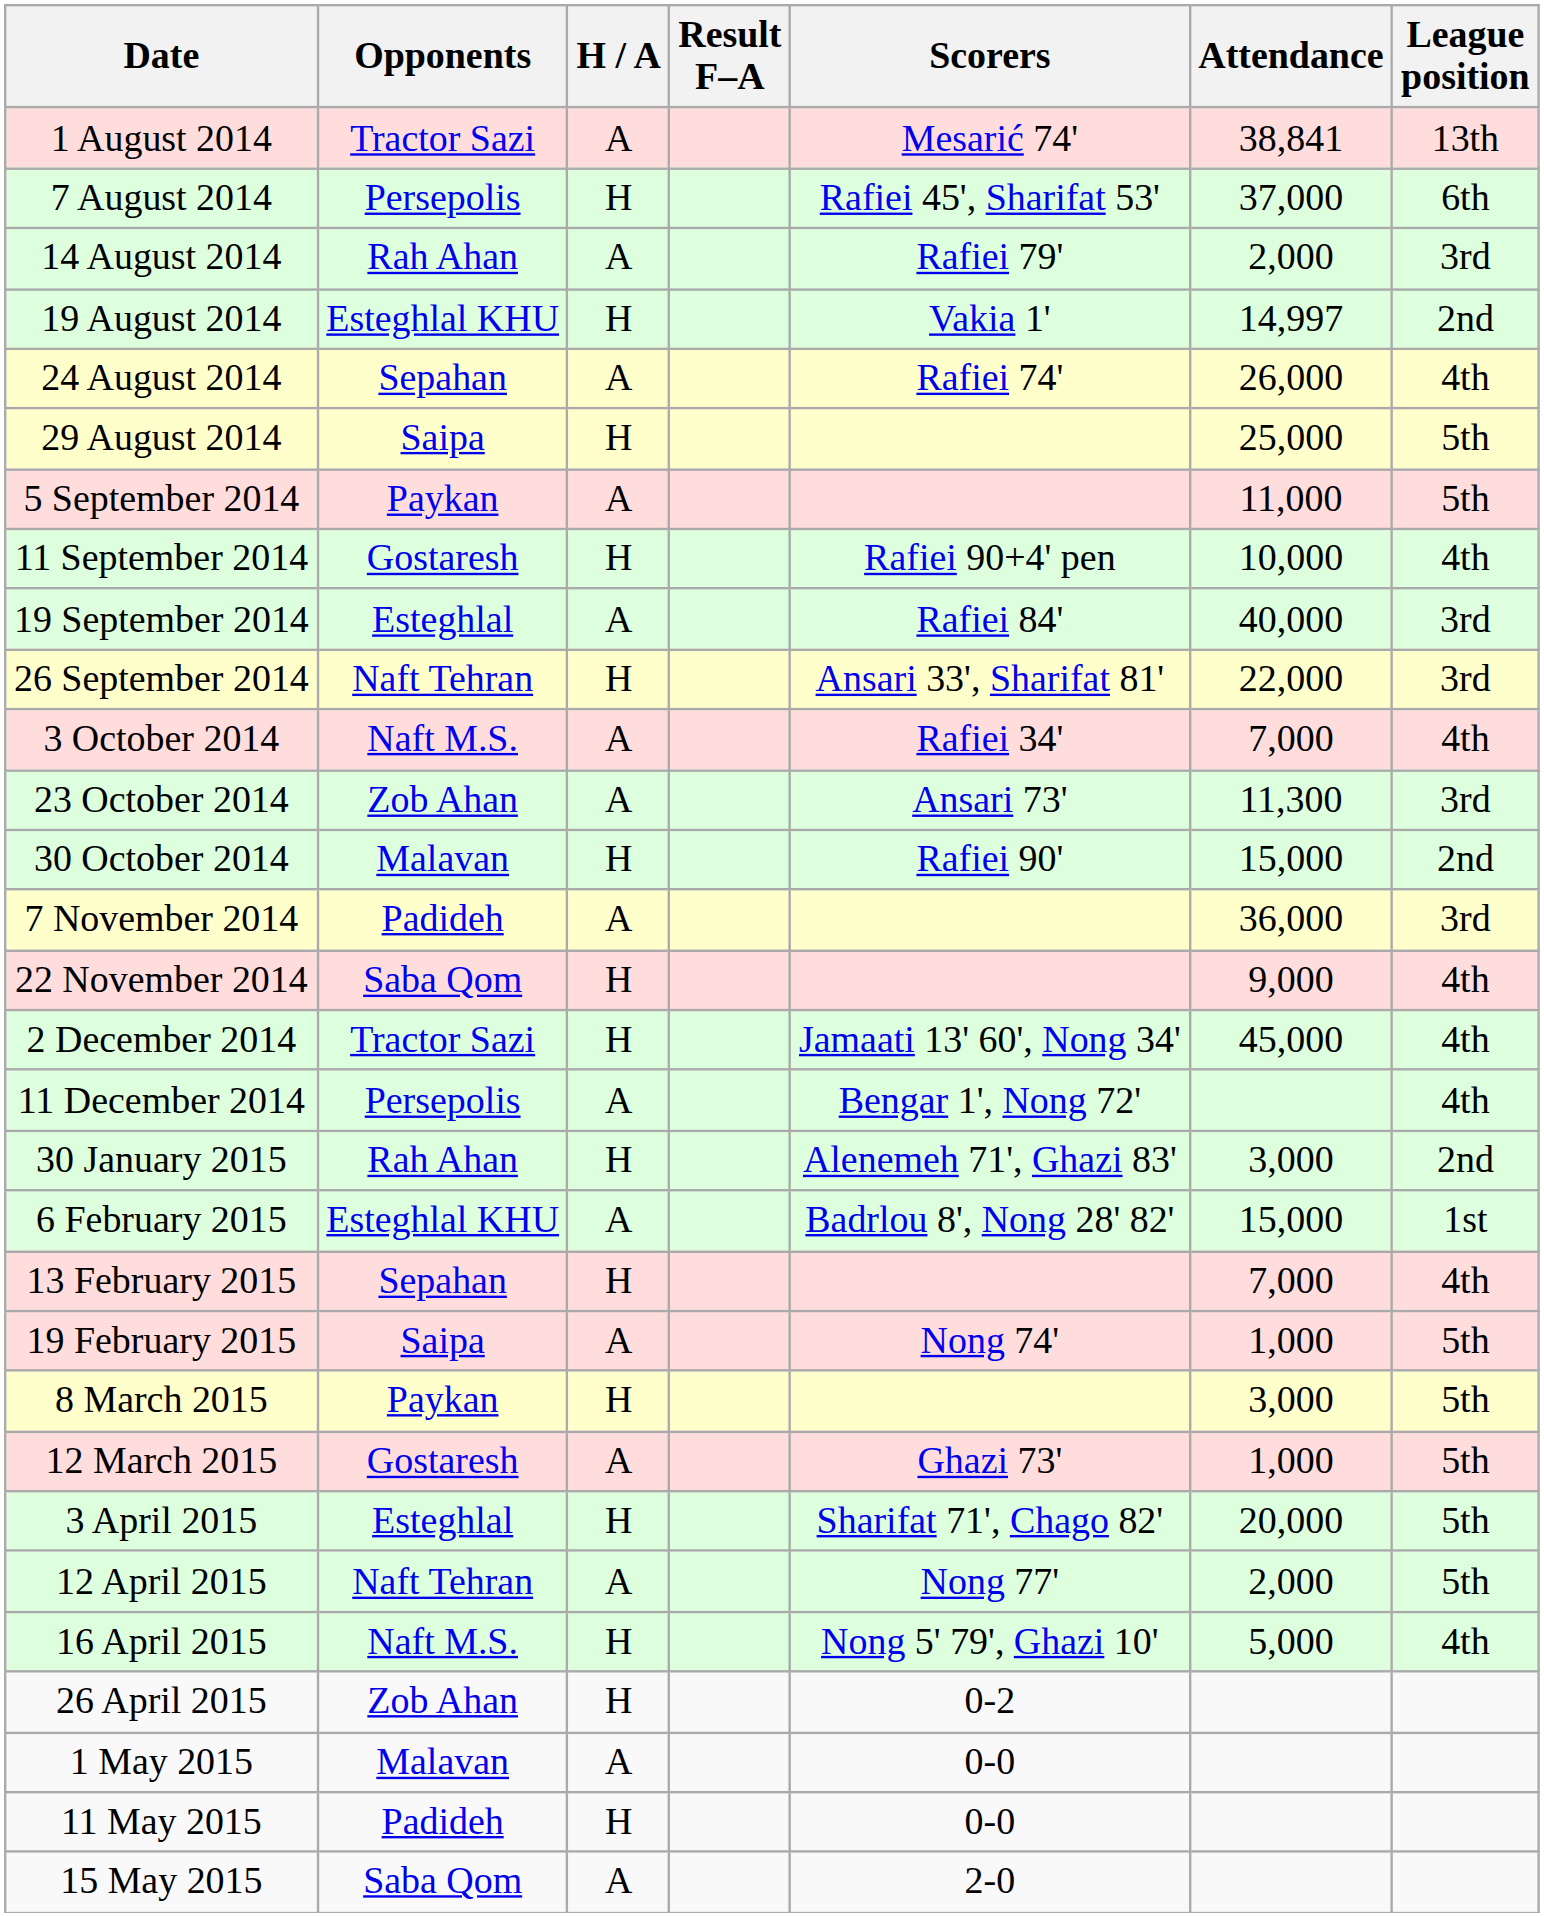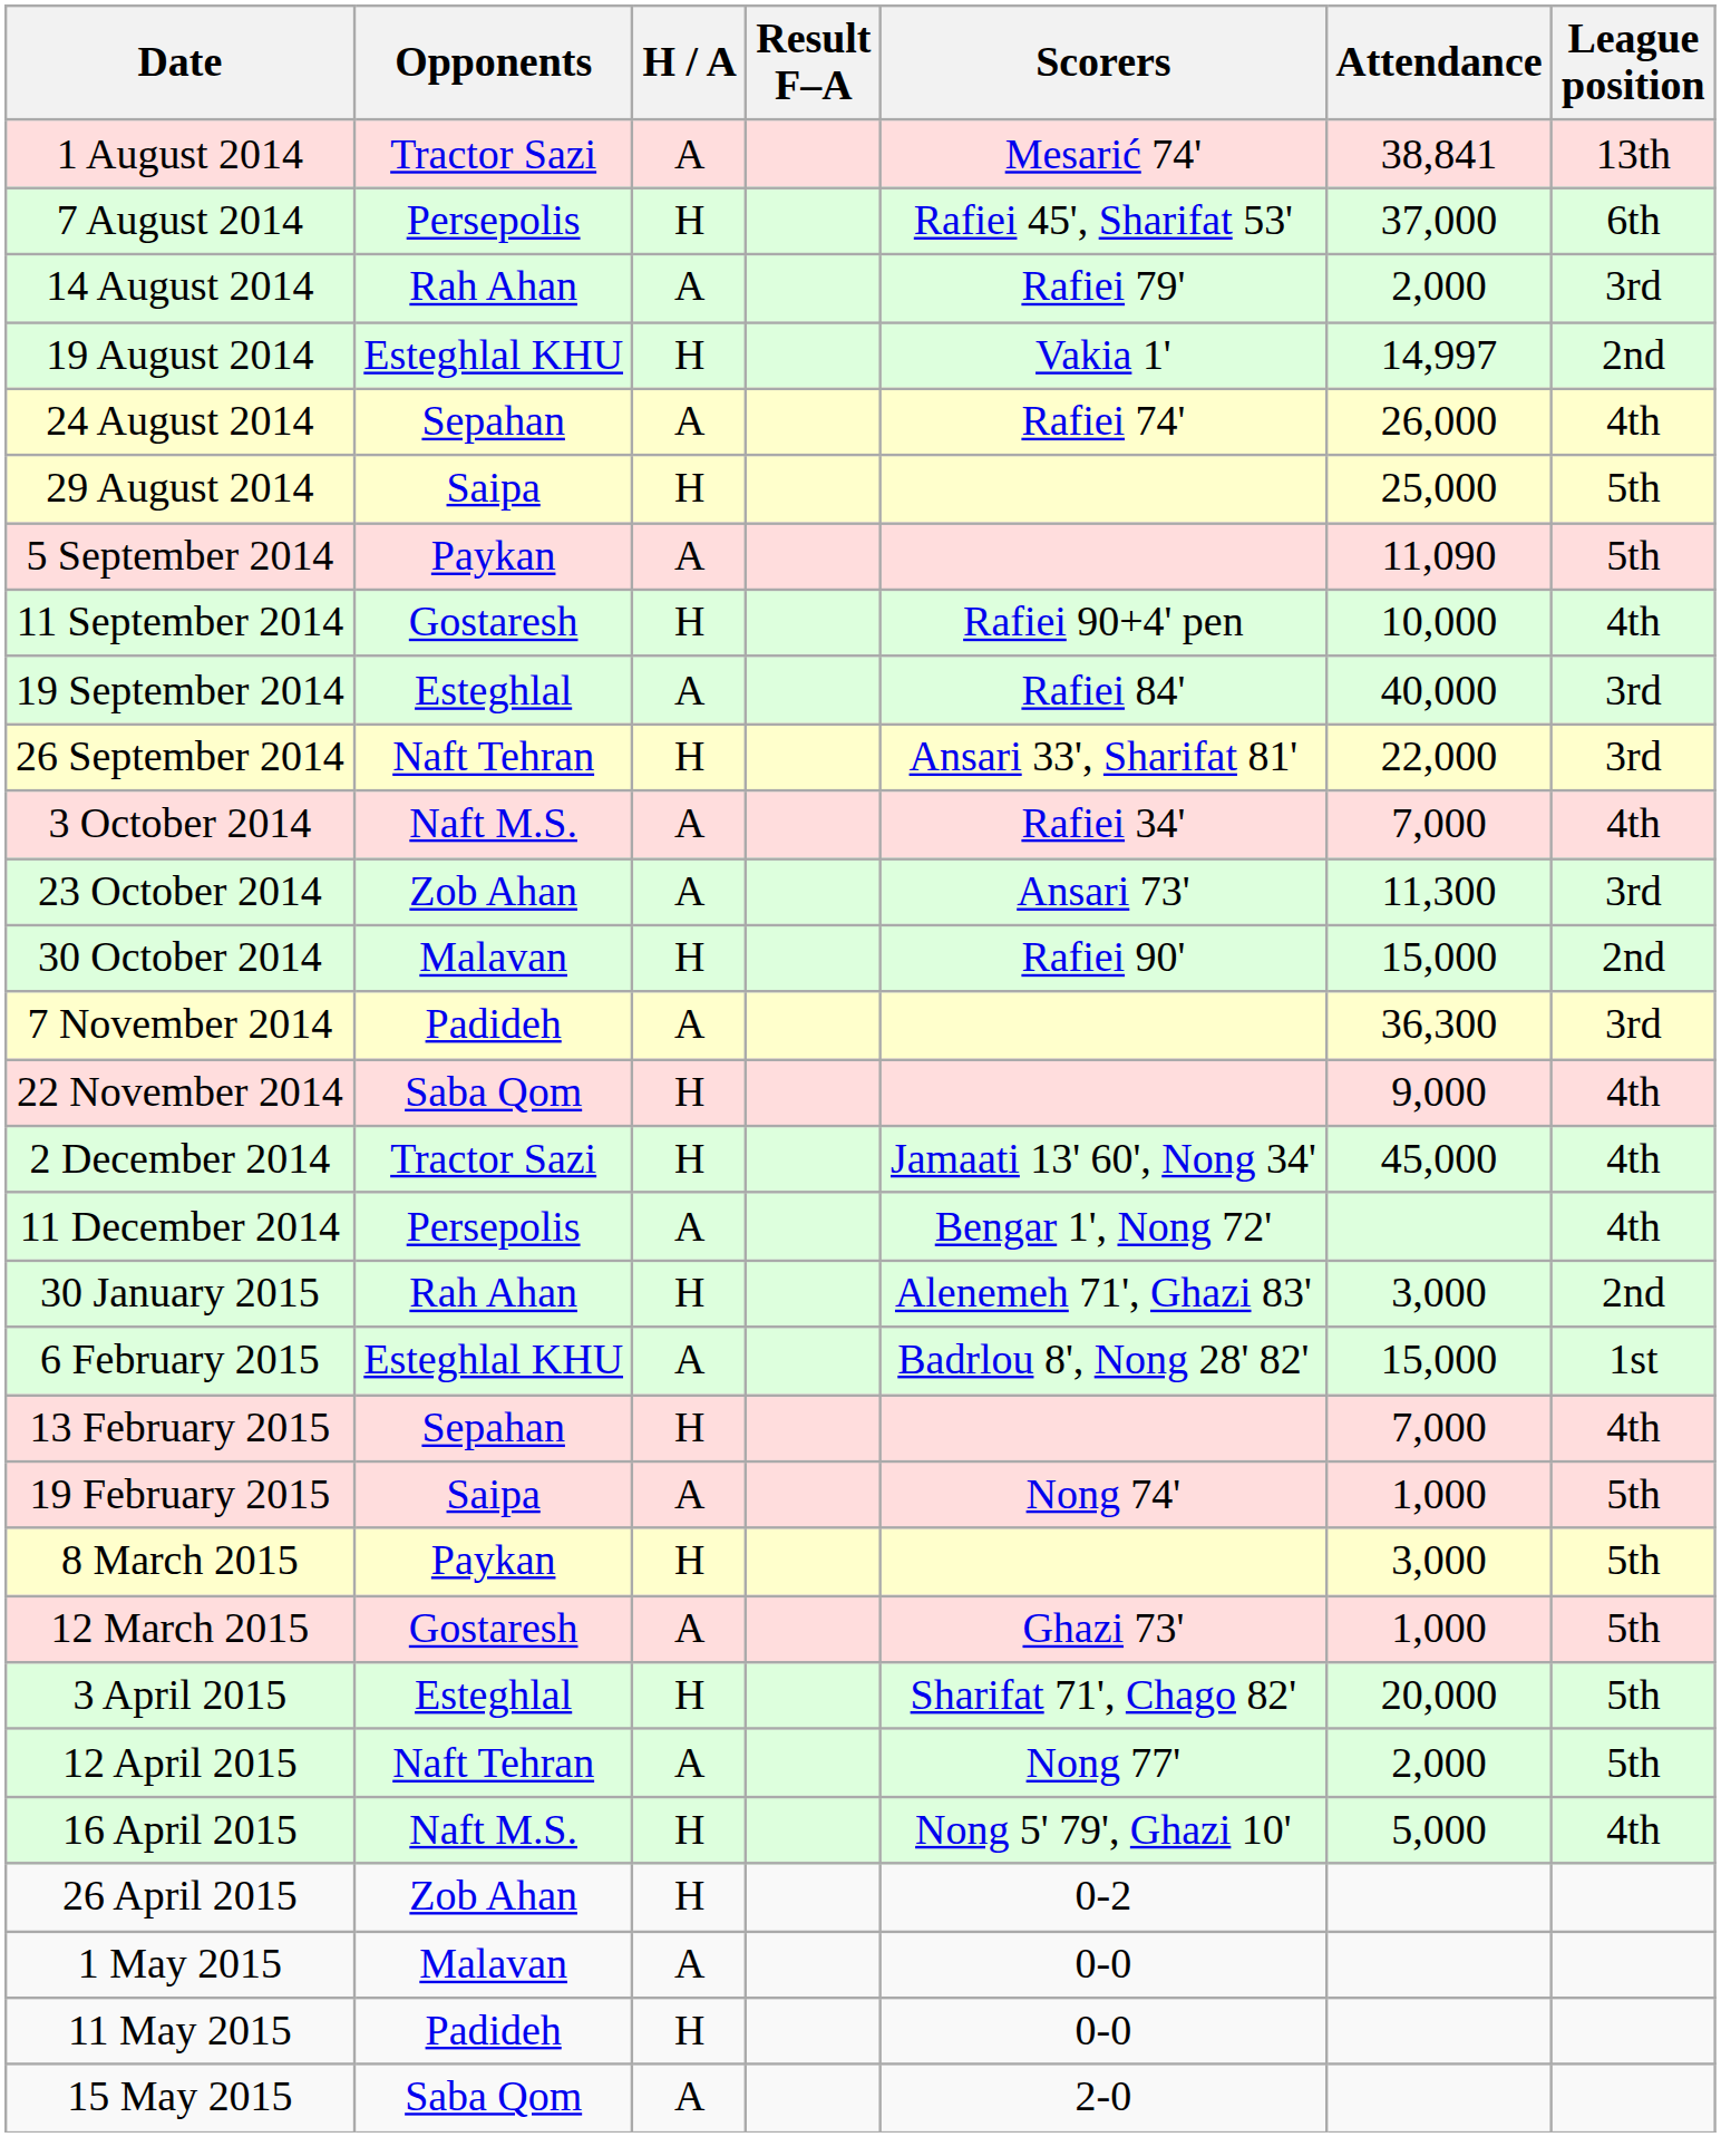 <table class="wikitable" style="text-align:center">
 <tr>
 <th>Date</th>
 <th>Opponents</th>
 <th>H / A</th>
 <th>Result<br>F–A</th>
 <th>Scorers</th>
 <th>Attendance</th>
 <th>League<br>position</th>
 </tr>
 <tr bgcolor="#ffdddd">
 <td>1 August 2014</td>
 <td><a href='#'>Tractor Sazi</a></td>
 <td>A</td>
 <td></td>
 <td><a href='#'>Mesarić</a> 74'</td>
 <td>38,841</td>
 <td>13th</td>
 </tr>
 <tr bgcolor="#ddffdd">
 <td>7 August 2014</td>
 <td><a href='#'>Persepolis</a></td>
 <td>H</td>
 <td></td>
 <td><a href='#'>Rafiei</a> 45', <a href='#'>Sharifat</a> 53'</td>
 <td>37,000</td>
 <td>6th</td>
 </tr>
 <tr bgcolor="#ddffdd">
 <td>14 August 2014</td>
 <td><a href='#'>Rah Ahan</a></td>
 <td>A</td>
 <td></td>
 <td><a href='#'>Rafiei</a> 79'</td>
 <td>2,000</td>
 <td>3rd</td>
 </tr>
 <tr bgcolor="#ddffdd">
 <td>19 August 2014</td>
 <td><a href='#'>Esteghlal KHU</a></td>
 <td>H</td>
 <td> </td>
 <td><a href='#'>Vakia</a> 1'</td>
 <td>14,997</td>
 <td>2nd</td>
 </tr>
 <tr bgcolor="#FFFFCC">
 <td>24 August 2014</td>
 <td><a href='#'>Sepahan</a></td>
 <td>A</td>
 <td> </td>
 <td><a href='#'>Rafiei</a> 74'</td>
 <td>26,000</td>
 <td>4th</td>
 </tr>
 <tr bgcolor="#FFFFCC">
 <td>29 August 2014</td>
 <td><a href='#'>Saipa</a></td>
 <td>H</td>
 <td> </td>
 <td></td>
 <td>25,000</td>
 <td>5th</td>
 </tr>
 <tr bgcolor="#ffdddd">
 <td>5 September 2014</td>
 <td><a href='#'>Paykan</a></td>
 <td>A</td>
 <td> </td>
 <td></td>
-<td>11,000</td>
+<td>11,090</td>
 <td>5th</td>
 </tr>
 <tr bgcolor="#ddffdd">
 <td>11 September 2014</td>
 <td><a href='#'>Gostaresh</a></td>
 <td>H</td>
 <td> </td>
 <td><a href='#'>Rafiei</a> 90+4' pen</td>
 <td>10,000</td>
 <td>4th</td>
 </tr>
 <tr bgcolor="#ddffdd">
 <td>19 September 2014</td>
 <td><a href='#'>Esteghlal</a></td>
 <td>A</td>
 <td> </td>
 <td><a href='#'>Rafiei</a> 84'</td>
 <td>40,000</td>
 <td>3rd</td>
 </tr>
 <tr bgcolor="#FFFFCC">
 <td>26 September 2014</td>
 <td><a href='#'>Naft Tehran</a></td>
 <td>H</td>
 <td></td>
 <td><a href='#'>Ansari</a> 33', <a href='#'>Sharifat</a> 81'</td>
 <td>22,000</td>
 <td>3rd</td>
 </tr>
 <tr bgcolor="#ffdddd">
 <td>3 October 2014</td>
 <td><a href='#'>Naft M.S.</a></td>
 <td>A</td>
 <td></td>
 <td><a href='#'>Rafiei</a> 34'</td>
 <td>7,000</td>
 <td>4th</td>
 </tr>
 <tr bgcolor="#ddffdd">
 <td>23 October 2014</td>
 <td><a href='#'>Zob Ahan</a></td>
 <td>A</td>
 <td></td>
 <td><a href='#'>Ansari</a> 73'</td>
 <td>11,300</td>
 <td>3rd</td>
 </tr>
 <tr bgcolor="#ddffdd">
 <td>30 October 2014</td>
 <td><a href='#'>Malavan</a></td>
 <td>H</td>
 <td></td>
 <td><a href='#'>Rafiei</a> 90'</td>
 <td>15,000</td>
 <td>2nd</td>
 </tr>
 <tr bgcolor="#FFFFCC">
 <td>7 November 2014</td>
 <td><a href='#'>Padideh</a></td>
 <td>A</td>
 <td></td>
 <td></td>
-<td>36,000</td>
+<td>36,300</td>
 <td>3rd</td>
 </tr>
 <tr bgcolor="#ffdddd">
 <td>22 November 2014</td>
 <td><a href='#'>Saba Qom</a></td>
 <td>H</td>
 <td></td>
 <td></td>
 <td>9,000</td>
 <td>4th</td>
 </tr>
 <tr bgcolor="#ddffdd">
 <td>2 December 2014</td>
 <td><a href='#'>Tractor Sazi</a></td>
 <td>H</td>
 <td></td>
 <td><a href='#'>Jamaati</a> 13' 60', <a href='#'>Nong</a> 34'</td>
 <td>45,000</td>
 <td>4th</td>
 </tr>
 <tr bgcolor="#ddffdd">
 <td>11 December 2014</td>
 <td><a href='#'>Persepolis</a></td>
 <td>A</td>
 <td></td>
 <td><a href='#'>Bengar</a> 1', <a href='#'>Nong</a> 72'</td>
 <td></td>
 <td>4th</td>
 </tr>
 <tr bgcolor="#ddffdd">
 <td>30 January 2015</td>
 <td><a href='#'>Rah Ahan</a></td>
 <td>H</td>
 <td></td>
 <td><a href='#'>Alenemeh</a> 71', <a href='#'>Ghazi</a> 83'</td>
 <td>3,000</td>
 <td>2nd</td>
 </tr>
 <tr bgcolor="#ddffdd">
 <td>6 February 2015</td>
 <td><a href='#'>Esteghlal KHU</a></td>
 <td>A</td>
 <td></td>
 <td><a href='#'>Badrlou</a> 8', <a href='#'>Nong</a> 28' 82'</td>
 <td>15,000</td>
 <td>1st</td>
 </tr>
 <tr bgcolor="#ffdddd">
 <td>13 February 2015</td>
 <td><a href='#'>Sepahan</a></td>
 <td>H</td>
 <td></td>
 <td></td>
 <td>7,000</td>
 <td>4th</td>
 </tr>
 <tr bgcolor="#ffdddd">
 <td>19 February 2015</td>
 <td><a href='#'>Saipa</a></td>
 <td>A</td>
 <td></td>
 <td><a href='#'>Nong</a> 74'</td>
 <td>1,000</td>
 <td>5th</td>
 </tr>
 <tr bgcolor="#FFFFCC">
 <td>8 March 2015</td>
 <td><a href='#'>Paykan</a></td>
 <td>H</td>
 <td></td>
 <td></td>
 <td>3,000</td>
 <td>5th</td>
 </tr>
 <tr bgcolor="#ffdddd">
 <td>12 March 2015</td>
 <td><a href='#'>Gostaresh</a></td>
 <td>A</td>
 <td></td>
 <td><a href='#'>Ghazi</a> 73'</td>
 <td>1,000</td>
 <td>5th</td>
 </tr>
 <tr bgcolor="#ddffdd">
 <td>3 April 2015</td>
 <td><a href='#'>Esteghlal</a></td>
 <td>H</td>
 <td></td>
 <td><a href='#'>Sharifat</a> 71', <a href='#'>Chago</a> 82'</td>
 <td>20,000</td>
 <td>5th</td>
 </tr>
 <tr bgcolor="#ddffdd">
 <td>12 April 2015</td>
 <td><a href='#'>Naft Tehran</a></td>
 <td>A</td>
 <td></td>
 <td><a href='#'>Nong</a> 77'</td>
 <td>2,000</td>
 <td>5th</td>
 </tr>
 <tr bgcolor="#ddffdd">
 <td>16 April 2015</td>
 <td><a href='#'>Naft M.S.</a></td>
 <td>H</td>
 <td></td>
 <td><a href='#'>Nong</a> 5' 79', <a href='#'>Ghazi</a> 10'</td>
 <td>5,000</td>
 <td>4th</td>
 </tr>
 <tr>
 <td>26 April 2015</td>
 <td><a href='#'>Zob Ahan</a></td>
 <td>H</td>
 <td></td>
 <td>0-2</td>
 <td></td>
 <td></td>
 </tr>
 <tr>
 <td>1 May 2015</td>
 <td><a href='#'>Malavan</a></td>
 <td>A</td>
 <td></td>
 <td>0-0</td>
 <td></td>
 <td></td>
 </tr>
 <tr>
 <td>11 May 2015</td>
 <td><a href='#'>Padideh</a></td>
 <td>H</td>
 <td></td>
 <td>0-0</td>
 <td></td>
 <td></td>
 </tr>
 <tr>
 <td>15 May 2015</td>
 <td><a href='#'>Saba Qom</a></td>
 <td>A</td>
 <td></td>
 <td>2-0</td>
 <td></td>
 <td></td>
 </tr>
 </table>
